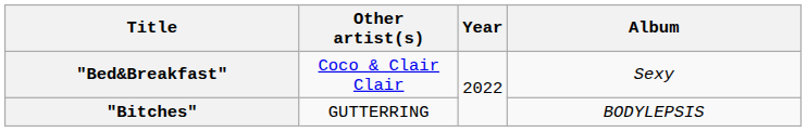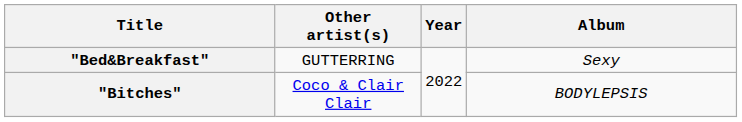 <table class="wikitable plainrowheaders" style="text-align:center">
 <tr>
 <th scope="col" style="width:17em;">Title</th>
 <th scope="col" style="width:9em;">Other artist(s)</th>
 <th scope="col" style="width:1em;">Year</th>
 <th scope="col" style="width:17em;">Album</th>
 </tr>
 <tr>
 <th scope="row">"Bed&Breakfast"</th>
-<td><a href='#'>Coco & Clair Clair</a></td>
+<td>GUTTERRING</td>
 <td rowspan="2">2022</td>
 <td><em>Sexy</em></td>
 </tr>
 <tr>
 <th scope="row">"Bitches"</th>
-<td>GUTTERRING</td>
+<td><a href='#'>Coco & Clair Clair</a></td>
 <td><em>BODYLEPSIS</em></td>
 </tr>
 </table>
